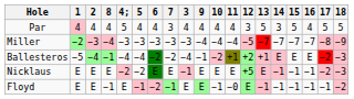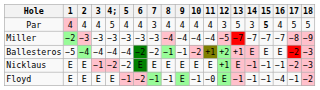 <table class="wikitable" style="text-align:center">
 <tr>
 <th>Hole</th>
 <th>1</th>
 <th>2</th>
-<th>8</th>
+<th>3</th>
 <th>4;</th>
 <th>5</th>
 <th>6</th>
 <th>7</th>
-<th>3</th>
+<th>8</th>
 <th>9</th>
 <th>10</th>
 <th>11</th>
 <th>12</th>
 <th>13</th>
 <th>14</th>
 <th>15</th>
 <th>16</th>
 <th>17</th>
 <th>18</th>
 </tr>
 <tr>
 <td>Par</td>
 <td style="background: pink;">4</td>
 <td>4</td>
 <td>4</td>
 <td>5</td>
 <td>4</td>
 <td>4</td>
 <td>3</td>
 <td>4</td>
 <td>4</td>
 <td>4</td>
 <td>4</td>
 <td>3</td>
 <td>5</td>
 <td>3</td>
-<td>5</td>
+<td><strong>5</strong></td>
 <td>4</td>
 <td>5</td>
 <td>5</td>
 </tr>
 <tr>
 <td align=left> Miller</td>
 <td style="background: PaleGreen;">−2</td>
 <td style="background: Pink;">−3</td>
-<td style="background: Pink;">−4</td>
 <td>−3</td>
 <td>−3</td>
 <td>−3</td>
 <td>−3</td>
 <td>−3</td>
+<td style="background: Pink;">−4</td>
 <td>−4</td>
 <td>−4</td>
 <td>−4</td>
 <td style="background: Pink;">−5</td>
 <td style="background: Red;">−7</td>
 <td>−7</td>
 <td>−7</td>
 <td>−7</td>
 <td style="background: Pink;">−8</td>
 <td style="background: Pink;">−9</td>
 </tr>
 <tr>
 <td align=left> Ballesteros</td>
 <td>−5</td>
 <td style="background: PaleGreen;">−4</td>
-<td style="background: PaleGreen;">−1</td>
+<td>−4</td>
 <td>−4</td>
 <td>−4</td>
 <td style="background: Green;">−2</td>
 <td>−2</td>
-<td>−4</td>
+<td style="background: PaleGreen;">−1</td>
 <td>−1</td>
 <td style="background: Pink;">−2</td>
 <td style="background: Olive;">+1</td>
 <td style="background: PaleGreen;">+2</td>
 <td style="background: Pink;">+1</td>
 <td style="background: Pink;">E</td>
 <td>E</td>
 <td>E</td>
 <td style="background: Red;">−2</td>
 <td style="background: Pink;">−3</td>
 </tr>
 <tr>
 <td align=left> Nicklaus</td>
 <td>E</td>
 <td>E</td>
-<td>E</td>
+<td style="background: Pink;">−1</td>
 <td style="background: Pink;">−2</td>
 <td>−2</td>
 <td style="background: Green;">E</td>
 <td>E</td>
-<td style="background: Pink;">−1</td>
 <td>E</td>
 <td>E</td>
 <td>E</td>
-<td style="background: PaleGreen;">+5</td>
+<td>E</td>
+<td style="background: PaleGreen;">+1</td>
 <td style="background: Pink;">E</td>
 <td style="background: Pink;">−1</td>
 <td>−1</td>
 <td>−1</td>
 <td style="background: Pink;">−2</td>
 <td style="background: Pink;">−3</td>
 </tr>
 <tr>
 <td align=left> Floyd</td>
 <td>E</td>
 <td>E</td>
-<td>−1</td>
+<td>E</td>
 <td>E</td>
 <td style="background: Pink;">−1</td>
 <td style="background: Pink;">−2</td>
 <td style="background: PaleGreen;">−1</td>
-<td>E</td>
+<td>−1</td>
 <td style="background: PaleGreen;">E</td>
 <td>−1</td>
 <td>−0</td>
 <td style="background: PaleGreen;">E</td>
 <td style="background: Pink;">−1</td>
 <td>−1</td>
 <td>−1</td>
-<td>−1</td>
+<td>−4</td>
 <td>−1</td>
 <td style="background: Pink;">−2</td>
 </tr>
 </table>
